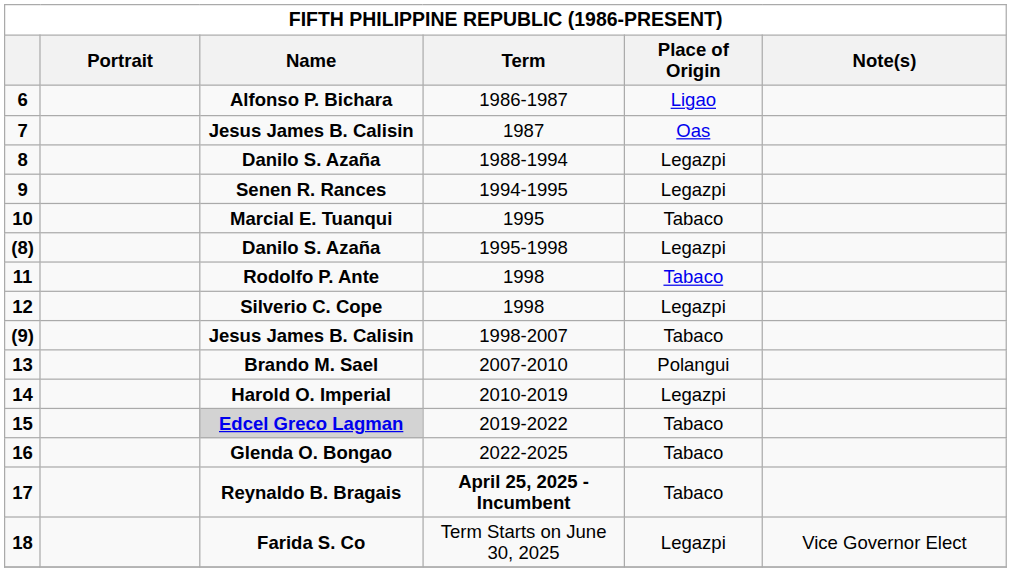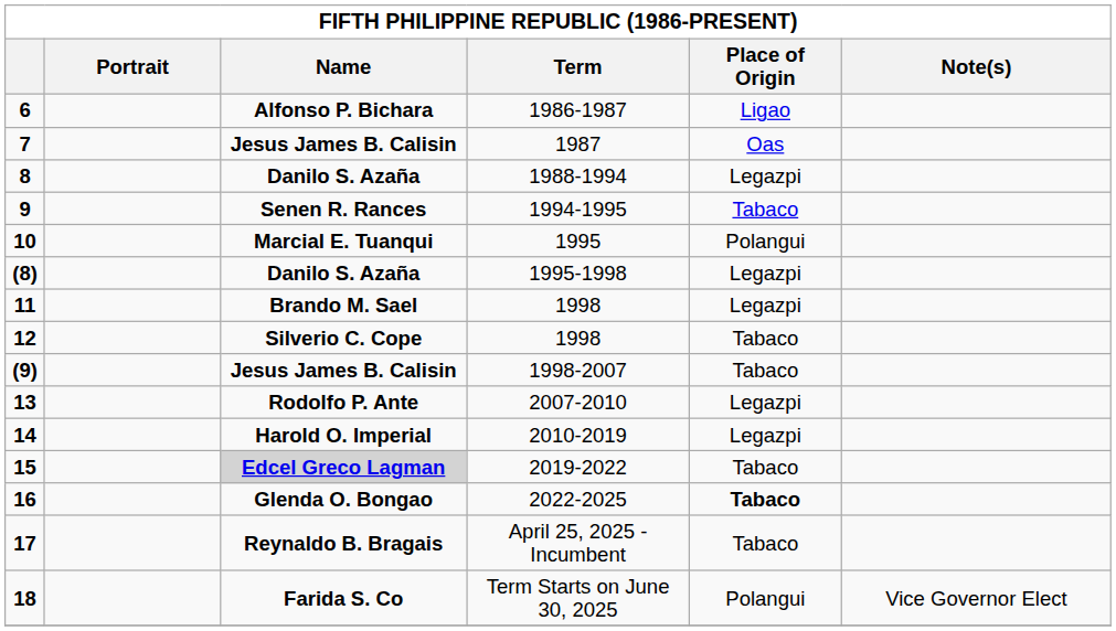 <table class="wikitable" style="vertical-align:top;text-align:center;font-size:95%;">
 <tr>
 <th style="background-color:white;font-size:105%;width:51em;" colspan=6>FIFTH PHILIPPINE REPUBLIC (1986-PRESENT)</th>
 </tr>
 <tr>
 <th style="width: 1em;text-align:center"></th>
 <th style="width: 7em;text-align:center">Portrait</th>
 <th style="width: 10em;text-align:center">Name</th>
 <th style="width: 9em;text-align:center">Term</th>
 <th style="width: 6em;text-align:center">Place of Origin</th>
 <th style="width: 11em;text-align:center">Note(s)</th>
 </tr>
 <tr>
 <td><strong>6</strong></td>
 <td></td>
 <td><strong>Alfonso P. Bichara</strong> <br> </td>
 <td>1986-1987</td>
 <td><a href='#'>Ligao</a></td>
 <td></td>
 </tr>
 <tr>
 <td><strong>7</strong></td>
 <td></td>
 <td><strong>Jesus James B. Calisin</strong> <br> </td>
 <td>1987</td>
 <td><a href='#'>Oas</a></td>
 <td></td>
 </tr>
 <tr>
 <td><strong>8</strong></td>
 <td></td>
 <td><strong>Danilo S. Azaña</strong> <br> </td>
 <td>1988-1994</td>
 <td>Legazpi</td>
 <td></td>
 </tr>
 <tr>
 <td><strong>9</strong></td>
 <td></td>
 <td><strong>Senen R. Rances</strong> <br> </td>
 <td>1994-1995</td>
-<td>Legazpi</td>
+<td><a href='#'>Tabaco</a></td>
 <td></td>
 </tr>
 <tr>
 <td><strong>10</strong></td>
 <td></td>
 <td><strong>Marcial E. Tuanqui</strong> <br> </td>
 <td>1995</td>
-<td>Tabaco</td>
+<td>Polangui</td>
 <td></td>
 </tr>
 <tr>
 <td><strong>(8)</strong></td>
 <td></td>
 <td><strong>Danilo S. Azaña</strong> <br> </td>
 <td>1995-1998</td>
 <td>Legazpi</td>
 <td></td>
 </tr>
 <tr>
 <td><strong>11</strong></td>
 <td></td>
-<td><strong>Rodolfo P. Ante</strong> <br> </td>
+<td><strong>Brando M. Sael</strong> <br> </td>
 <td>1998</td>
-<td><a href='#'>Tabaco</a></td>
+<td>Legazpi</td>
 <td></td>
 </tr>
 <tr>
 <td><strong>12</strong></td>
 <td></td>
 <td><strong>Silverio C. Cope</strong> <br> </td>
 <td>1998</td>
-<td>Legazpi</td>
+<td>Tabaco</td>
 <td></td>
 </tr>
 <tr>
 <td><strong>(9)</strong></td>
 <td></td>
 <td><strong>Jesus James B. Calisin</strong> <br> </td>
 <td>1998-2007</td>
 <td>Tabaco</td>
 <td></td>
 </tr>
 <tr>
 <td><strong>13</strong></td>
 <td></td>
-<td><strong>Brando M. Sael</strong> <br> </td>
+<td><strong>Rodolfo P. Ante</strong> <br> </td>
 <td>2007-2010</td>
-<td>Polangui</td>
+<td>Legazpi</td>
 <td></td>
 </tr>
 <tr>
 <td><strong>14</strong></td>
 <td></td>
 <td><strong>Harold O. Imperial</strong> <br> </td>
 <td>2010-2019</td>
 <td>Legazpi</td>
 <td></td>
 </tr>
 <tr>
 <td><strong>15</strong></td>
 <td></td>
 <td style="background: lightgrey;"><strong><a href='#'>Edcel Greco Lagman</a></strong> <br> </td>
 <td>2019-2022</td>
 <td>Tabaco</td>
 <td></td>
 </tr>
 <tr>
 <td><strong>16</strong></td>
 <td></td>
 <td><strong>Glenda O. Bongao</strong> <br> </td>
 <td>2022-2025</td>
-<td>Tabaco</td>
+<td><strong>Tabaco</strong></td>
 <td></td>
 </tr>
 <tr>
 <td><strong>17</strong></td>
 <td></td>
 <td><strong>Reynaldo B. Bragais</strong> <br> </td>
-<td><strong>April 25, 2025 - Incumbent</strong></td>
+<td>April 25, 2025 - Incumbent</td>
 <td>Tabaco</td>
 <td></td>
 </tr>
 <tr>
 <td><strong>18</strong></td>
 <td></td>
 <td><strong>Farida S. Co</strong> <br> </td>
 <td>Term Starts on June 30, 2025</td>
-<td>Legazpi</td>
+<td>Polangui</td>
 <td>Vice Governor Elect</td>
 </tr>
 <tr>
 </tr>
 </table>
